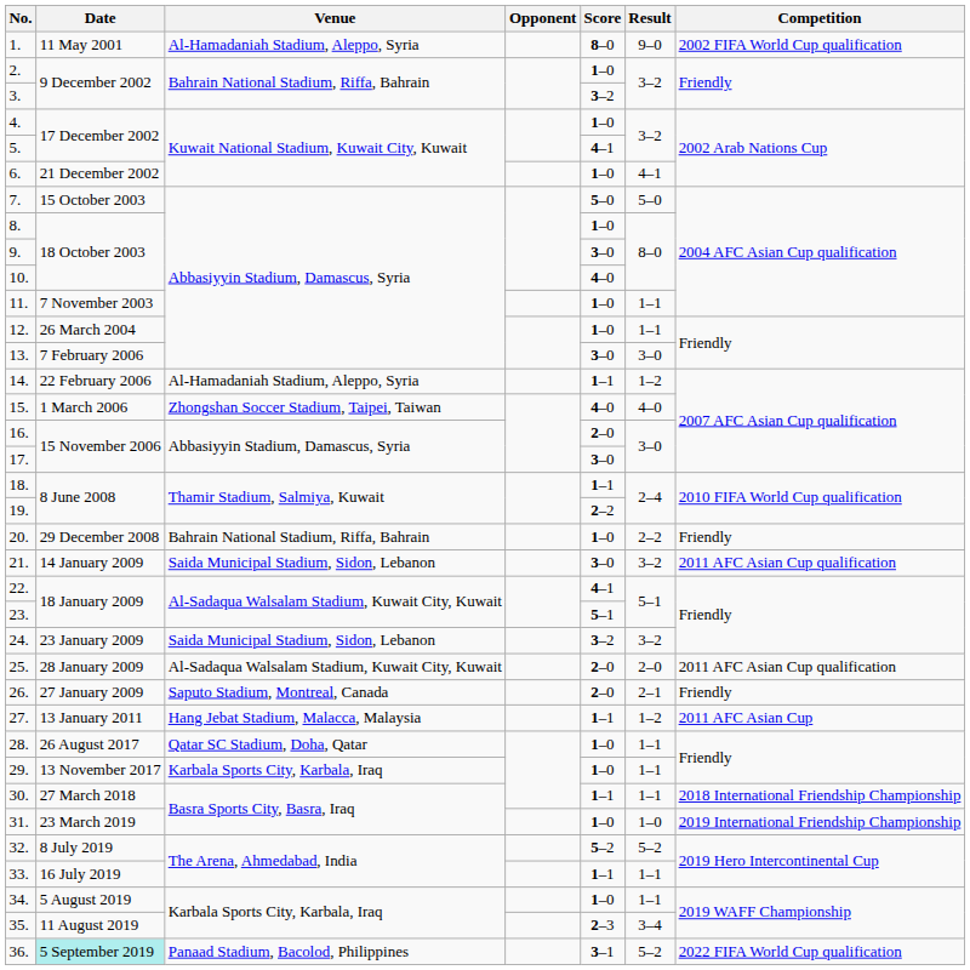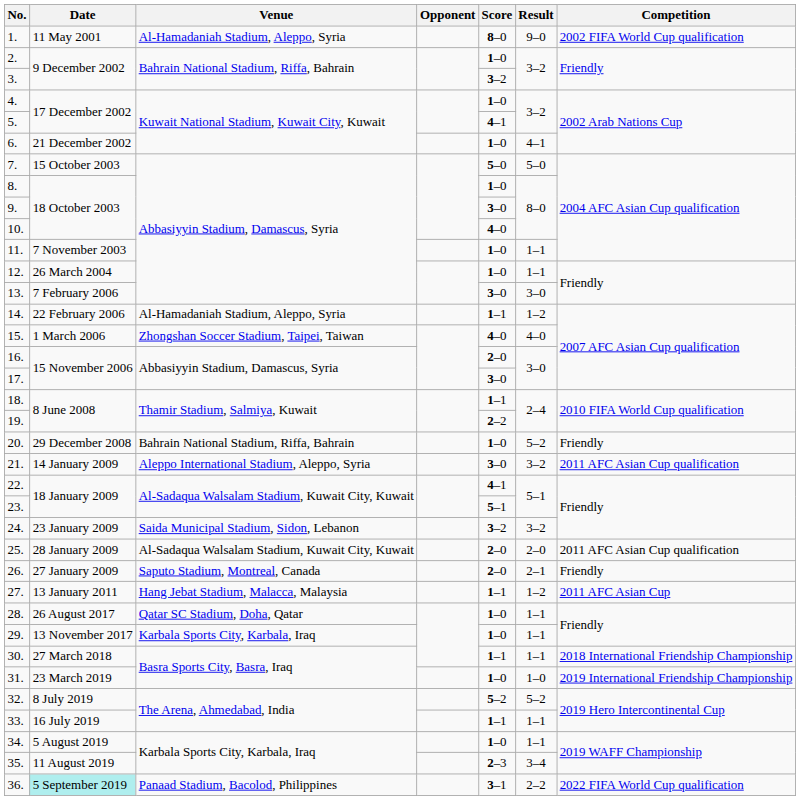 <table class="wikitable" style="font-size:90%;">
 <tr>
 <th>No.</th>
 <th>Date</th>
 <th>Venue</th>
 <th>Opponent</th>
 <th>Score</th>
 <th>Result</th>
 <th>Competition</th>
 </tr>
 <tr>
 <td>1.</td>
 <td>11 May 2001</td>
 <td><a href='#'>Al-Hamadaniah Stadium</a>, <a href='#'>Aleppo</a>, Syria</td>
 <td></td>
 <td align=center><strong>8</strong>–0</td>
 <td align=center>9–0</td>
 <td><a href='#'>2002 FIFA World Cup qualification</a></td>
 </tr>
 <tr>
 <td>2.</td>
 <td rowspan="2">9 December 2002</td>
 <td rowspan="2"><a href='#'>Bahrain National Stadium</a>, <a href='#'>Riffa</a>, Bahrain</td>
 <td rowspan="2"></td>
 <td align=center><strong>1</strong>–0</td>
 <td rowspan="2" style="text-align:center">3–2</td>
 <td rowspan="2"><a href='#'>Friendly</a></td>
 </tr>
 <tr>
 <td>3.</td>
 <td align=center><strong>3</strong>–2</td>
 </tr>
 <tr>
 <td>4.</td>
 <td rowspan="2">17 December 2002</td>
 <td rowspan="3"><a href='#'>Kuwait National Stadium</a>, <a href='#'>Kuwait City</a>, Kuwait</td>
 <td rowspan="2"></td>
 <td align=center><strong>1</strong>–0</td>
 <td rowspan="2" style="text-align:center">3–2</td>
 <td rowspan="3"><a href='#'>2002 Arab Nations Cup</a></td>
 </tr>
 <tr>
 <td>5.</td>
 <td align=center><strong>4</strong>–1</td>
 </tr>
 <tr>
 <td>6.</td>
 <td>21 December 2002</td>
 <td></td>
 <td align=center><strong>1</strong>–0</td>
 <td align=center>4–1</td>
 </tr>
 <tr>
 <td>7.</td>
 <td>15 October 2003</td>
 <td rowspan=7><a href='#'>Abbasiyyin Stadium</a>, <a href='#'>Damascus</a>, Syria</td>
 <td rowspan=4></td>
 <td align=center><strong>5</strong>–0</td>
 <td align=center>5–0</td>
 <td rowspan=5><a href='#'>2004 AFC Asian Cup qualification</a></td>
 </tr>
 <tr>
 <td>8.</td>
 <td rowspan="3">18 October 2003</td>
 <td align=center><strong>1</strong>–0</td>
 <td rowspan="3" style="text-align:center">8–0</td>
 </tr>
 <tr>
 <td>9.</td>
 <td align=center><strong>3</strong>–0</td>
 </tr>
 <tr>
 <td>10.</td>
 <td align=center><strong>4</strong>–0</td>
 </tr>
 <tr>
 <td>11.</td>
 <td>7 November 2003</td>
 <td></td>
 <td align=center><strong>1</strong>–0</td>
 <td align=center>1–1</td>
 </tr>
 <tr>
 <td>12.</td>
 <td>26 March 2004</td>
 <td rowspan=2></td>
 <td align=center><strong>1</strong>–0</td>
 <td align=center>1–1</td>
 <td rowspan=2>Friendly</td>
 </tr>
 <tr>
 <td>13.</td>
 <td>7 February 2006</td>
 <td align=center><strong>3</strong>–0</td>
 <td align=center>3–0</td>
 </tr>
 <tr>
 <td>14.</td>
 <td>22 February 2006</td>
 <td>Al-Hamadaniah Stadium, Aleppo, Syria</td>
 <td></td>
 <td align=center><strong>1</strong>–1</td>
 <td align=center>1–2</td>
 <td rowspan=4><a href='#'>2007 AFC Asian Cup qualification</a></td>
 </tr>
 <tr>
 <td>15.</td>
 <td>1 March 2006</td>
 <td><a href='#'>Zhongshan Soccer Stadium</a>, <a href='#'>Taipei</a>, Taiwan</td>
 <td rowspan=3></td>
 <td align=center><strong>4</strong>–0</td>
 <td align=center>4–0</td>
 </tr>
 <tr>
 <td>16.</td>
 <td rowspan="2">15 November 2006</td>
 <td rowspan="2">Abbasiyyin Stadium, Damascus, Syria</td>
 <td align=center><strong>2</strong>–0</td>
 <td rowspan="2" style="text-align:center">3–0</td>
 </tr>
 <tr>
 <td>17.</td>
 <td align=center><strong>3</strong>–0</td>
 </tr>
 <tr>
 <td>18.</td>
 <td rowspan="2">8 June 2008</td>
 <td rowspan="2"><a href='#'>Thamir Stadium</a>, <a href='#'>Salmiya</a>, Kuwait</td>
 <td rowspan="2"></td>
 <td align=center><strong>1</strong>–1</td>
 <td rowspan="2" style="text-align:center">2–4</td>
 <td rowspan="2"><a href='#'>2010 FIFA World Cup qualification</a></td>
 </tr>
 <tr>
 <td>19.</td>
 <td align=center><strong>2</strong>–2</td>
 </tr>
 <tr>
 <td>20.</td>
 <td>29 December 2008</td>
 <td>Bahrain National Stadium, Riffa, Bahrain</td>
 <td></td>
 <td align=center><strong>1</strong>–0</td>
-<td align=center>2–2</td>
+<td align=center>5–2</td>
 <td>Friendly</td>
 </tr>
 <tr>
 <td>21.</td>
 <td>14 January 2009</td>
-<td><a href='#'>Saida Municipal Stadium</a>, <a href='#'>Sidon</a>, Lebanon</td>
+<td><a href='#'>Aleppo International Stadium</a>, Aleppo, Syria</td>
 <td></td>
 <td align=center><strong>3</strong>–0</td>
 <td align=center>3–2</td>
 <td><a href='#'>2011 AFC Asian Cup qualification</a></td>
 </tr>
 <tr>
 <td>22.</td>
 <td rowspan="2">18 January 2009</td>
 <td rowspan="2"><a href='#'>Al-Sadaqua Walsalam Stadium</a>, Kuwait City, Kuwait</td>
 <td rowspan="2"></td>
 <td align=center><strong>4</strong>–1</td>
 <td rowspan="2" style="text-align:center">5–1</td>
 <td rowspan="3">Friendly</td>
 </tr>
 <tr>
 <td>23.</td>
 <td align=center><strong>5</strong>–1</td>
 </tr>
 <tr>
 <td>24.</td>
 <td>23 January 2009</td>
 <td><a href='#'>Saida Municipal Stadium</a>, <a href='#'>Sidon</a>, Lebanon</td>
 <td></td>
 <td align=center><strong>3</strong>–2</td>
 <td align=center>3–2</td>
 </tr>
 <tr>
 <td>25.</td>
 <td>28 January 2009</td>
 <td>Al-Sadaqua Walsalam Stadium, Kuwait City, Kuwait</td>
 <td></td>
 <td align=center><strong>2</strong>–0</td>
 <td align=center>2–0</td>
 <td>2011 AFC Asian Cup qualification</td>
 </tr>
 <tr>
 <td>26.</td>
 <td>27 January 2009</td>
 <td><a href='#'>Saputo Stadium</a>, <a href='#'>Montreal</a>, Canada</td>
 <td></td>
 <td align=center><strong>2</strong>–0</td>
 <td align=center>2–1</td>
 <td>Friendly</td>
 </tr>
 <tr>
 <td>27.</td>
 <td>13 January 2011</td>
 <td><a href='#'>Hang Jebat Stadium</a>, <a href='#'>Malacca</a>, Malaysia</td>
 <td></td>
 <td align=center><strong>1</strong>–1</td>
 <td align=center>1–2</td>
 <td><a href='#'>2011 AFC Asian Cup</a></td>
 </tr>
 <tr>
 <td>28.</td>
 <td>26 August 2017</td>
 <td><a href='#'>Qatar SC Stadium</a>, <a href='#'>Doha</a>, Qatar</td>
 <td rowspan=3></td>
 <td align=center><strong>1</strong>–0</td>
 <td align=center>1–1</td>
 <td rowspan=2>Friendly</td>
 </tr>
 <tr>
 <td>29.</td>
 <td>13 November 2017</td>
 <td><a href='#'>Karbala Sports City</a>, <a href='#'>Karbala</a>, Iraq</td>
 <td align=center><strong>1</strong>–0</td>
 <td align=center>1–1</td>
 </tr>
 <tr>
 <td>30.</td>
 <td>27 March 2018</td>
 <td rowspan=2><a href='#'>Basra Sports City</a>, <a href='#'>Basra</a>, Iraq</td>
 <td align=center><strong>1</strong>–1</td>
 <td align=center>1–1</td>
 <td><a href='#'>2018 International Friendship Championship</a></td>
 </tr>
 <tr>
 <td>31.</td>
 <td>23 March 2019</td>
 <td></td>
 <td align=center><strong>1</strong>–0</td>
 <td align=center>1–0</td>
 <td><a href='#'>2019 International Friendship Championship</a></td>
 </tr>
 <tr>
 <td>32.</td>
 <td>8 July 2019</td>
 <td rowspan=2><a href='#'>The Arena</a>, <a href='#'>Ahmedabad</a>, India</td>
 <td></td>
 <td align=center><strong>5</strong>–2</td>
 <td align=center>5–2</td>
 <td rowspan=2><a href='#'>2019 Hero Intercontinental Cup</a></td>
 </tr>
 <tr>
 <td>33.</td>
 <td>16 July 2019</td>
 <td></td>
 <td align=center><strong>1</strong>–1</td>
 <td align=center>1–1</td>
 </tr>
 <tr>
 <td>34.</td>
 <td>5 August 2019</td>
 <td rowspan=2>Karbala Sports City, Karbala, Iraq</td>
 <td></td>
 <td align=center><strong>1</strong>–0</td>
 <td align=center>1–1</td>
 <td rowspan="2"><a href='#'>2019 WAFF Championship</a></td>
 </tr>
 <tr>
 <td>35.</td>
 <td>11 August 2019</td>
 <td></td>
 <td align=center><strong>2</strong>–3</td>
 <td align=center>3–4</td>
 </tr>
 <tr>
 <td>36.</td>
 <td style="background: paleturquoise;">5 September 2019</td>
 <td><a href='#'>Panaad Stadium</a>, <a href='#'>Bacolod</a>, Philippines</td>
 <td></td>
 <td align=center><strong>3</strong>–1</td>
-<td align=center>5–2</td>
+<td align=center>2–2</td>
 <td><a href='#'>2022 FIFA World Cup qualification</a></td>
 </tr>
 </table>
